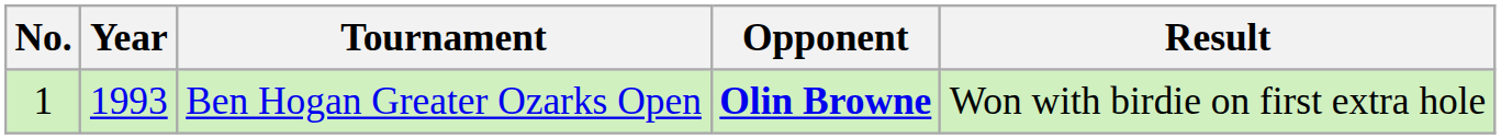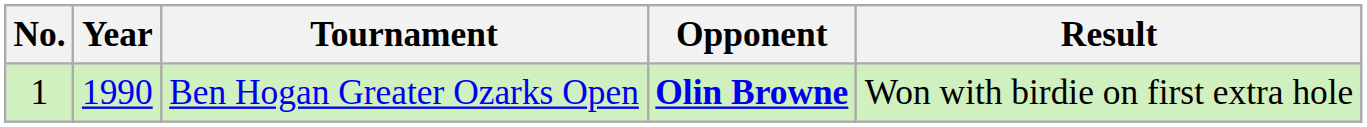 <table class="wikitable" style="font-size:95%;">
 <tr>
 <th>No.</th>
 <th>Year</th>
 <th>Tournament</th>
 <th>Opponent</th>
 <th>Result</th>
 </tr>
 <tr style="background:#D0F0C0;">
 <td align=center>1</td>
-<td><a href='#'>1993</a></td>
+<td><a href='#'>1990</a></td>
 <td><a href='#'>Ben Hogan Greater Ozarks Open</a></td>
 <td><strong> <a href='#'>Olin Browne</a></strong></td>
 <td>Won with birdie on first extra hole</td>
 </tr>
 </table>
